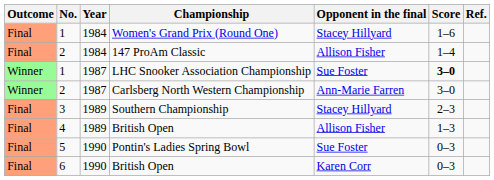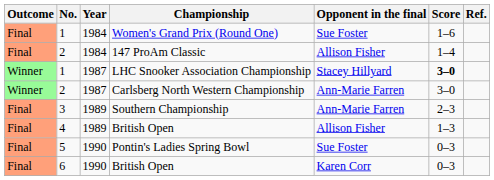 <table class="wikitable">
 <tr>
 <th>Outcome</th>
 <th>No.</th>
 <th>Year</th>
 <th>Championship</th>
 <th>Opponent in the final</th>
 <th>Score</th>
 <th>Ref.</th>
 </tr>
 <tr>
 <td style="background:#ffa07a;">Final</td>
 <td>1</td>
 <td>1984</td>
 <td><a href='#'>Women's Grand Prix (Round One)</a></td>
-<td><a href='#'>Stacey Hillyard</a></td>
+<td><a href='#'>Sue Foster</a></td>
 <td align="center">1–6</td>
 <td></td>
 </tr>
 <tr>
 <td style="background:#ffa07a;">Final</td>
 <td>2</td>
 <td>1984</td>
 <td>147 ProAm Classic</td>
 <td><a href='#'>Allison Fisher</a></td>
 <td align="center">1–4</td>
 <td></td>
 </tr>
 <tr>
 <td style="background:#98FB98">Winner</td>
 <td>1</td>
 <td>1987</td>
 <td>LHC Snooker Association Championship</td>
-<td><a href='#'>Sue Foster</a></td>
+<td><a href='#'>Stacey Hillyard</a></td>
 <td align="center"><strong>3–0</strong></td>
 <td></td>
 </tr>
 <tr>
 <td style="background:#98FB98">Winner</td>
 <td>2</td>
 <td>1987</td>
 <td>Carlsberg North Western Championship</td>
 <td><a href='#'>Ann-Marie Farren</a></td>
 <td align="center">3–0</td>
 <td></td>
 </tr>
 <tr>
 <td style="background:#ffa07a;">Final</td>
 <td>3</td>
 <td>1989</td>
 <td>Southern Championship</td>
-<td><a href='#'>Stacey Hillyard</a></td>
+<td><a href='#'>Ann-Marie Farren</a></td>
 <td align="center">2–3</td>
 <td></td>
 </tr>
 <tr>
 <td style="background:#ffa07a;">Final</td>
 <td>4</td>
 <td>1989</td>
 <td>British Open</td>
 <td><a href='#'>Allison Fisher</a></td>
 <td align="center">1–3</td>
 <td></td>
 </tr>
 <tr>
 <td style="background:#ffa07a;">Final</td>
 <td>5</td>
 <td>1990</td>
 <td>Pontin's Ladies Spring Bowl</td>
 <td><a href='#'>Sue Foster</a></td>
 <td align="center">0–3</td>
 <td></td>
 </tr>
 <tr>
 <td style="background:#ffa07a;">Final</td>
 <td>6</td>
 <td>1990</td>
 <td>British Open</td>
 <td><a href='#'>Karen Corr</a></td>
 <td align="center">0–3</td>
 <td></td>
 </tr>
 </table>
